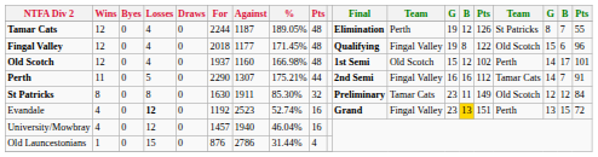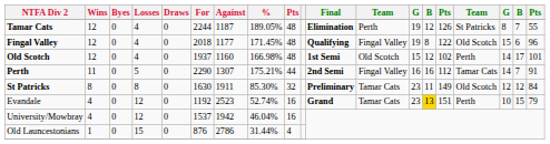 <table style="font-size: 85%; text-align: left;" class="wikitable">
 <tr>
 <th style="color:crimson">NTFA Div 2</th>
 <th style="color:crimson">Wins</th>
 <th style="color:crimson">Byes</th>
 <th style="color:crimson">Losses</th>
 <th style="color:crimson">Draws</th>
 <th style="color:crimson">For</th>
 <th style="color:crimson">Against</th>
 <th style="color:crimson">%</th>
 <th style="color:crimson">Pts</th>
 <th></th>
 <th style="color:green">Final</th>
 <th style="color:green">Team</th>
 <th style="color:green">G</th>
 <th style="color:green">B</th>
 <th style="color:green">Pts</th>
 <th style="color:green">Team</th>
 <th style="color:green">G</th>
 <th style="color:green">B</th>
 <th style="color:green">Pts</th>
 </tr>
 <tr>
 </tr>
 <tr>
 </tr>
 <tr>
 <td><strong>	Tamar Cats	</strong></td>
 <td>12</td>
 <td>0</td>
 <td>4</td>
 <td>0</td>
 <td>2244</td>
 <td>1187</td>
 <td>189.05%</td>
 <td>48</td>
 <td></td>
 <td><strong>Elimination</strong></td>
 <td>Perth</td>
 <td>19</td>
 <td>12</td>
 <td>126</td>
 <td>St Patricks</td>
 <td>8</td>
 <td>7</td>
 <td>55</td>
 </tr>
 <tr>
 <td><strong>	Fingal Valley	</strong></td>
 <td>12</td>
 <td>0</td>
 <td>4</td>
 <td>0</td>
 <td>2018</td>
 <td>1177</td>
 <td>171.45%</td>
 <td>48</td>
 <td></td>
 <td><strong>Qualifying</strong></td>
 <td>Fingal Valley</td>
 <td>19</td>
 <td>8</td>
 <td>122</td>
 <td>Old Scotch</td>
 <td>15</td>
 <td>6</td>
 <td>96</td>
 </tr>
 <tr>
 <td><strong>	Old Scotch	</strong></td>
 <td>12</td>
 <td>0</td>
 <td>4</td>
 <td>0</td>
 <td>1937</td>
 <td>1160</td>
 <td>166.98%</td>
 <td>48</td>
 <td></td>
 <td><strong>1st Semi</strong></td>
 <td>Old Scotch</td>
 <td>15</td>
 <td>12</td>
 <td>102</td>
 <td>Perth</td>
 <td>14</td>
 <td>17</td>
 <td>101</td>
 </tr>
 <tr>
 <td><strong>	Perth	</strong></td>
 <td>11</td>
 <td>0</td>
 <td>5</td>
 <td>0</td>
 <td>2290</td>
 <td>1307</td>
 <td>175.21%</td>
 <td>44</td>
 <td></td>
 <td><strong>2nd Semi</strong></td>
 <td>Fingal Valley</td>
 <td>16</td>
 <td>16</td>
 <td>112</td>
 <td>Tamar Cats</td>
 <td>14</td>
 <td>7</td>
 <td>91</td>
 </tr>
 <tr>
 <td><strong>	St Patricks	</strong></td>
 <td>8</td>
 <td>0</td>
 <td>8</td>
 <td>0</td>
 <td>1630</td>
 <td>1911</td>
 <td>85.30%</td>
 <td>32</td>
 <td></td>
 <td><strong>Preliminary</strong></td>
 <td>Tamar Cats</td>
 <td>23</td>
 <td>11</td>
 <td>149</td>
 <td>Old Scotch</td>
 <td>12</td>
 <td>12</td>
 <td>84</td>
 </tr>
 <tr>
 <td>Evandale</td>
 <td>4</td>
 <td>0</td>
-<td><strong>12</strong></td>
+<td>12</td>
 <td>0</td>
 <td>1192</td>
 <td>2523</td>
 <td>52.74%</td>
 <td>16</td>
 <td></td>
 <td><strong>Grand</strong></td>
-<td>Fingal Valley</td>
+<td>Tamar Cats</td>
 <td>23</td>
 <td style="background: gold;">13</td>
 <td>151</td>
 <td>Perth</td>
-<td>13</td>
+<td>10</td>
 <td>15</td>
-<td>72</td>
+<td>79</td>
 </tr>
 <tr>
 <td>University/Mowbray</td>
 <td>4</td>
 <td>0</td>
 <td>12</td>
 <td>0</td>
-<td>1457</td>
-<td>1940</td>
+<td>1537</td>
+<td>1942</td>
 <td>46.04%</td>
 <td>16</td>
 <td></td>
 </tr>
 <tr>
 <td>Old Launcestonians</td>
 <td>1</td>
 <td>0</td>
 <td>15</td>
 <td>0</td>
 <td>876</td>
 <td>2786</td>
 <td>31.44%</td>
 <td>4</td>
 <td></td>
 </tr>
 <tr>
 </tr>
 </table>
